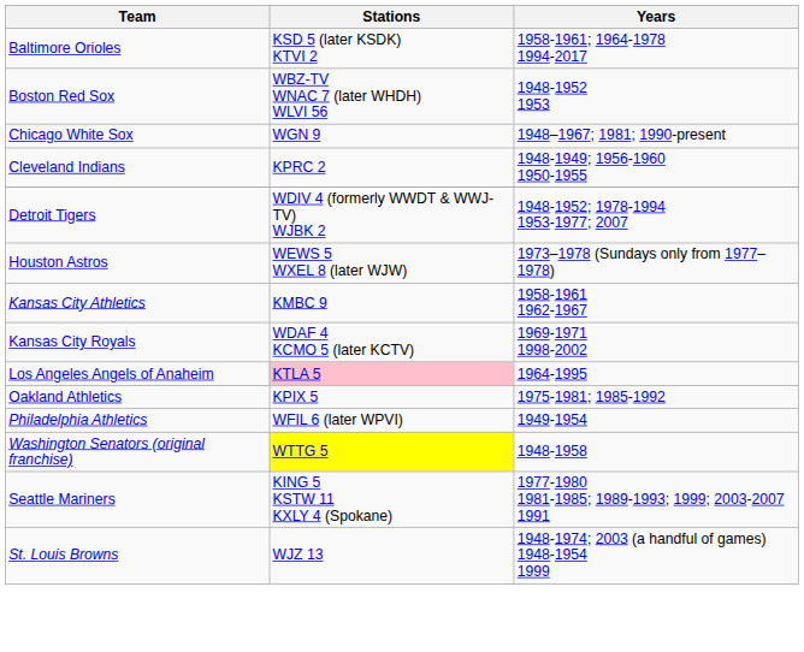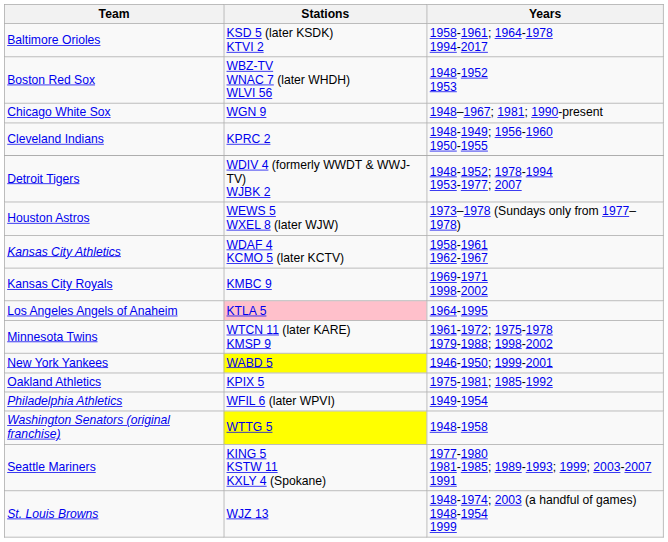 <table class="wikitable">
 <tr>
 <th>Team</th>
 <th>Stations</th>
 <th>Years</th>
 </tr>
 <tr>
 <td><a href='#'>Baltimore Orioles</a></td>
 <td><a href='#'>KSD 5</a> (later KSDK)<br><a href='#'>KTVI 2</a></td>
 <td><a href='#'>1958</a>-<a href='#'>1961</a>; <a href='#'>1964</a>-<a href='#'>1978</a><br><a href='#'>1994</a>-<a href='#'>2017</a></td>
 </tr>
 <tr>
 <td><a href='#'>Boston Red Sox</a></td>
 <td><a href='#'>WBZ-TV</a><br><a href='#'>WNAC 7</a> (later WHDH)<br><a href='#'>WLVI 56</a></td>
 <td><a href='#'>1948</a>-<a href='#'>1952</a><br><a href='#'>1953</a></td>
 </tr>
 <tr>
 <td><a href='#'>Chicago White Sox</a></td>
 <td><a href='#'>WGN 9</a></td>
 <td><a href='#'>1948</a>–<a href='#'>1967</a>; <a href='#'>1981</a>; <a href='#'>1990</a>-present</td>
 </tr>
 <tr>
 <td><a href='#'>Cleveland Indians</a></td>
 <td><a href='#'>KPRC 2</a></td>
 <td><a href='#'>1948</a>-<a href='#'>1949</a>; <a href='#'>1956</a>-<a href='#'>1960</a><br><a href='#'>1950</a>-<a href='#'>1955</a></td>
 </tr>
 <tr>
 </tr>
 <tr>
 <td><a href='#'>Detroit Tigers</a></td>
 <td><a href='#'>WDIV 4</a> (formerly WWDT & WWJ-TV)<br><a href='#'>WJBK 2</a></td>
 <td><a href='#'>1948</a>-<a href='#'>1952</a>; <a href='#'>1978</a>-<a href='#'>1994</a><br><a href='#'>1953</a>-<a href='#'>1977</a>; <a href='#'>2007</a></td>
 </tr>
 <tr>
 <td><a href='#'>Houston Astros</a></td>
 <td><a href='#'>WEWS 5</a><br><a href='#'>WXEL 8</a> (later WJW)</td>
 <td><a href='#'>1973</a>–<a href='#'>1978</a> (Sundays only from <a href='#'>1977</a>–<a href='#'>1978</a>)</td>
 </tr>
 <tr>
 <td><em><a href='#'>Kansas City Athletics</a></em></td>
-<td><a href='#'>KMBC 9</a></td>
+<td><a href='#'>WDAF 4</a><br><a href='#'>KCMO 5</a> (later KCTV)</td>
 <td><a href='#'>1958</a>-<a href='#'>1961</a><br><a href='#'>1962</a>-<a href='#'>1967</a></td>
 </tr>
 <tr>
 <td><a href='#'>Kansas City Royals</a></td>
-<td><a href='#'>WDAF 4</a><br><a href='#'>KCMO 5</a> (later KCTV)</td>
+<td><a href='#'>KMBC 9</a></td>
 <td><a href='#'>1969</a>-<a href='#'>1971</a><br><a href='#'>1998</a>-<a href='#'>2002</a></td>
 </tr>
 <tr>
 <td><a href='#'>Los Angeles Angels of Anaheim</a></td>
 <td bgcolor="pink"><a href='#'>KTLA 5</a></td>
 <td><a href='#'>1964</a>-<a href='#'>1995</a></td>
+</tr>
+<tr>
+<td><a href='#'>Minnesota Twins</a></td>
+<td><a href='#'>WTCN 11</a> (later KARE)<br><a href='#'>KMSP 9</a></td>
+<td><a href='#'>1961</a>-<a href='#'>1972</a>; <a href='#'>1975</a>-<a href='#'>1978</a><br><a href='#'>1979</a>-<a href='#'>1988</a>; <a href='#'>1998</a>-<a href='#'>2002</a></td>
+</tr>
+<tr>
+<td><a href='#'>New York Yankees</a></td>
+<td bgcolor="yellow"><a href='#'>WABD 5</a></td>
+<td><a href='#'>1946</a>-<a href='#'>1950</a>; <a href='#'>1999</a>-<a href='#'>2001</a></td>
 </tr>
 <tr>
 <td><a href='#'>Oakland Athletics</a></td>
 <td><a href='#'>KPIX 5</a></td>
 <td><a href='#'>1975</a>-<a href='#'>1981</a>; <a href='#'>1985</a>-<a href='#'>1992</a></td>
 </tr>
 <tr>
 <td><em><a href='#'>Philadelphia Athletics</a></em></td>
 <td><a href='#'>WFIL 6</a> (later WPVI)</td>
 <td><a href='#'>1949</a>-<a href='#'>1954</a></td>
 </tr>
 <tr>
 <td><em><a href='#'>Washington Senators (original franchise)</a></em></td>
 <td bgcolor="yellow"><a href='#'>WTTG 5</a></td>
 <td><a href='#'>1948</a>-<a href='#'>1958</a></td>
 </tr>
 <tr>
 <td><a href='#'>Seattle Mariners</a></td>
 <td><a href='#'>KING 5</a><br><a href='#'>KSTW 11</a><br><a href='#'>KXLY 4</a> (Spokane)</td>
 <td><a href='#'>1977</a>-<a href='#'>1980</a><br><a href='#'>1981</a>-<a href='#'>1985</a>; <a href='#'>1989</a>-<a href='#'>1993</a>; <a href='#'>1999</a>; <a href='#'>2003</a>-<a href='#'>2007</a><br><a href='#'>1991</a></td>
 </tr>
 <tr>
 <td><em><a href='#'>St. Louis Browns</a></em></td>
 <td><a href='#'>WJZ 13</a></td>
 <td><a href='#'>1948</a>-<a href='#'>1974</a>; <a href='#'>2003</a> (a handful of games)<br><a href='#'>1948</a>-<a href='#'>1954</a><br><a href='#'>1999</a></td>
 </tr>
 </table>
